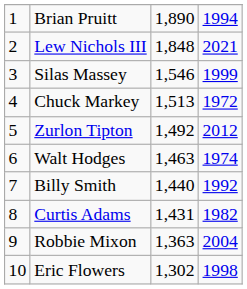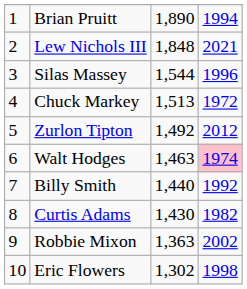 <table class="wikitable">
 <tr>
 </tr>
 <tr>
 <td>1</td>
 <td>Brian Pruitt</td>
 <td>1,890</td>
 <td><a href='#'>1994</a></td>
 </tr>
 <tr>
 <td>2</td>
 <td><a href='#'>Lew Nichols III</a></td>
 <td>1,848</td>
 <td><a href='#'>2021</a></td>
 </tr>
 <tr>
 <td>3</td>
 <td>Silas Massey</td>
-<td>1,546</td>
-<td><a href='#'>1999</a></td>
+<td>1,544</td>
+<td><a href='#'>1996</a></td>
 </tr>
 <tr>
 <td>4</td>
 <td>Chuck Markey</td>
 <td>1,513</td>
 <td><a href='#'>1972</a></td>
 </tr>
 <tr>
 <td>5</td>
 <td><a href='#'>Zurlon Tipton</a></td>
 <td>1,492</td>
 <td><a href='#'>2012</a></td>
 </tr>
 <tr>
 <td>6</td>
 <td>Walt Hodges</td>
 <td>1,463</td>
-<td><a href='#'>1974</a></td>
+<td style="background: pink;"><a href='#'>1974</a></td>
 </tr>
 <tr>
 <td>7</td>
 <td>Billy Smith</td>
 <td>1,440</td>
 <td><a href='#'>1992</a></td>
 </tr>
 <tr>
 <td>8</td>
 <td><a href='#'>Curtis Adams</a></td>
-<td>1,431</td>
+<td>1,430</td>
 <td><a href='#'>1982</a></td>
 </tr>
 <tr>
 <td>9</td>
 <td>Robbie Mixon</td>
 <td>1,363</td>
-<td><a href='#'>2004</a></td>
+<td><a href='#'>2002</a></td>
 </tr>
 <tr>
 <td>10</td>
 <td>Eric Flowers</td>
 <td>1,302</td>
 <td><a href='#'>1998</a></td>
 </tr>
 </table>
